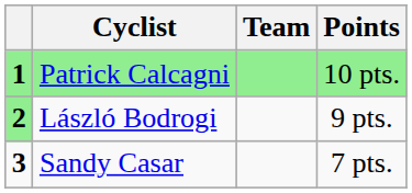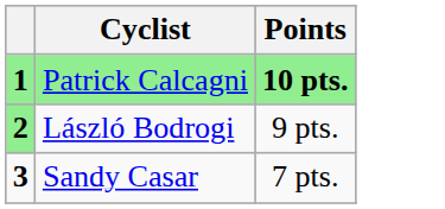 <table class="wikitable">
 <tr>
 <th></th>
 <th>Cyclist</th>
-<th>Team</th>
 <th>Points</th>
 </tr>
 <tr style="background:lightgreen">
 <td><strong>1</strong></td>
 <td> <a href='#'>Patrick Calcagni</a></td>
-<td></td>
-<td align=center>10 pts.</td>
+<td align=center><strong>10 pts.</strong></td>
 </tr>
 <tr>
 <td style="background: lightgreen;"><strong>2</strong></td>
 <td> <a href='#'>László Bodrogi</a></td>
-<td></td>
 <td align=center>9 pts.</td>
 </tr>
 <tr>
 <td><strong>3</strong></td>
 <td> <a href='#'>Sandy Casar</a></td>
-<td></td>
 <td align=center>7 pts.</td>
 </tr>
 </table>
